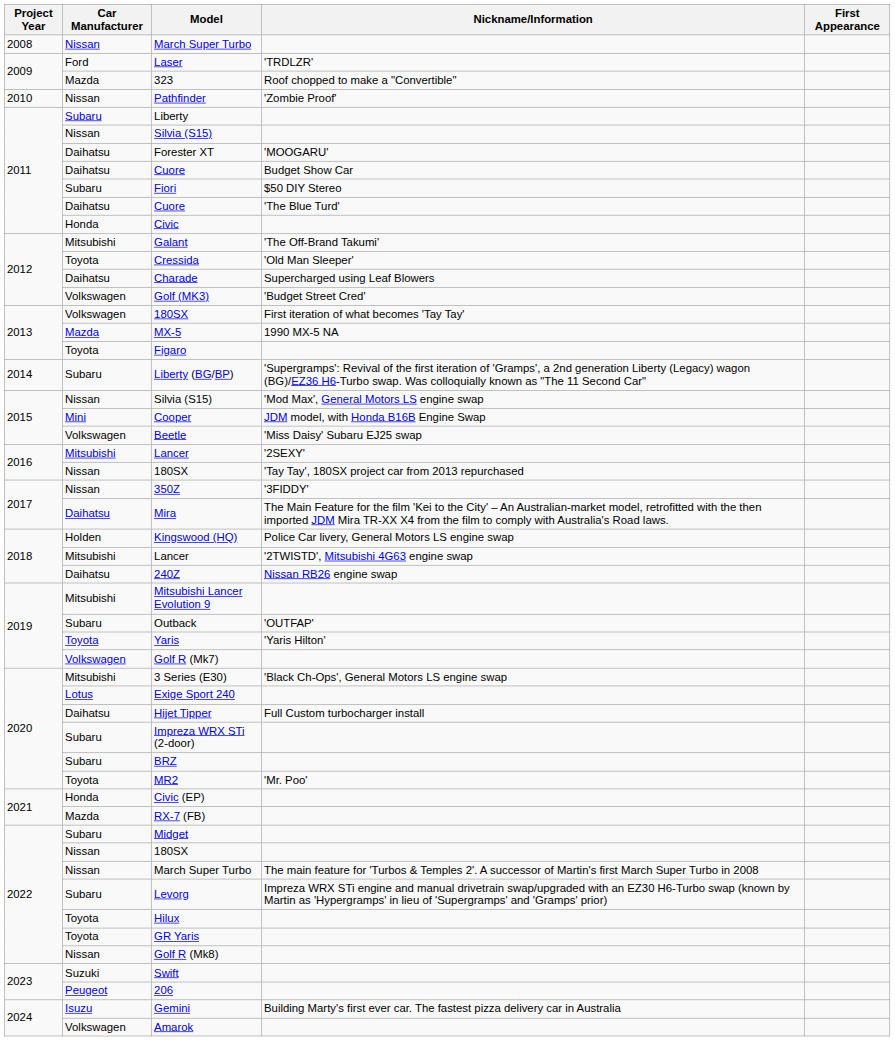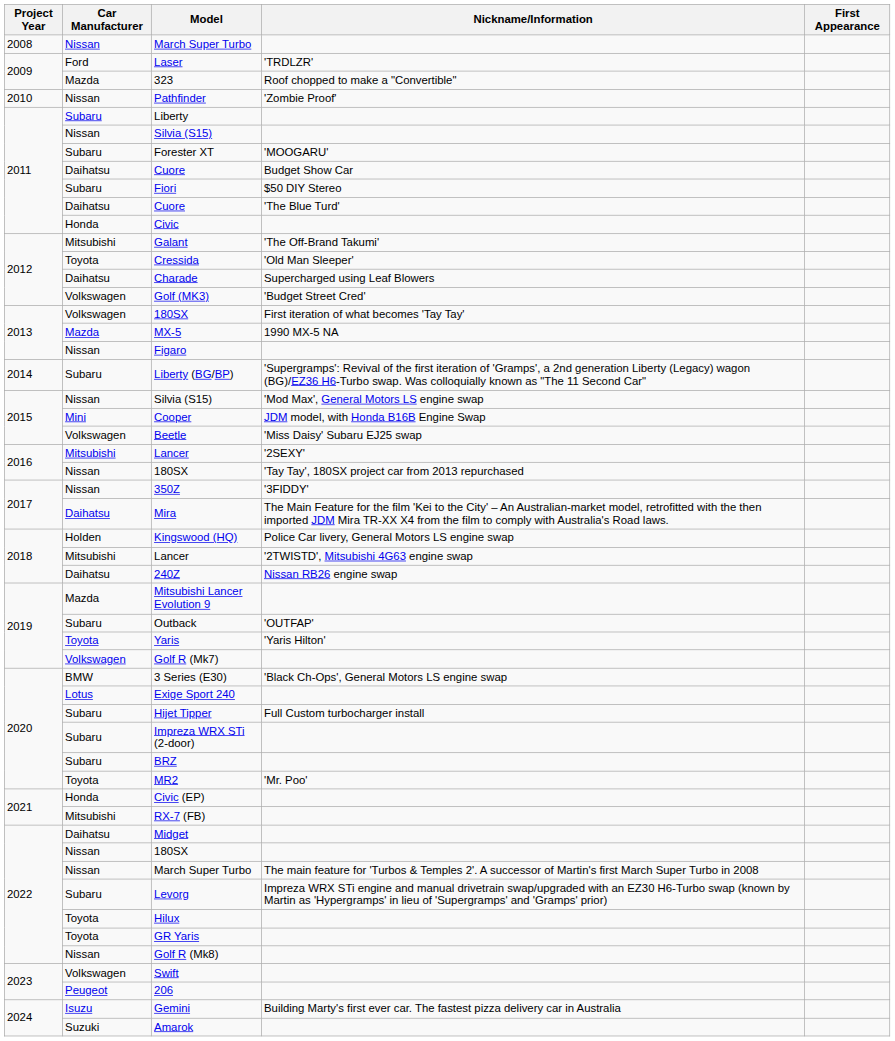 <table class="wikitable">
 <tr>
 <th>Project Year</th>
 <th>Car Manufacturer</th>
 <th>Model</th>
 <th>Nickname/Information</th>
 <th>First Appearance</th>
 </tr>
 <tr>
 <td>2008</td>
 <td><a href='#'>Nissan</a></td>
 <td><a href='#'>March Super Turbo</a></td>
 <td></td>
 <td></td>
 </tr>
 <tr>
 <td rowspan="2">2009</td>
 <td>Ford</td>
 <td><a href='#'>Laser</a></td>
 <td>'TRDLZR'</td>
 <td></td>
 </tr>
 <tr>
 <td>Mazda</td>
 <td>323</td>
 <td>Roof chopped to make a "Convertible"</td>
 <td></td>
 </tr>
 <tr>
 <td>2010</td>
 <td>Nissan</td>
 <td><a href='#'>Pathfinder</a></td>
 <td>'Zombie Proof'</td>
 <td></td>
 </tr>
 <tr>
 <td rowspan="7">2011</td>
 <td><a href='#'>Subaru</a></td>
 <td>Liberty</td>
 <td></td>
 <td></td>
 </tr>
 <tr>
 <td>Nissan</td>
 <td><a href='#'>Silvia (S15)</a></td>
 <td></td>
 <td></td>
 </tr>
 <tr>
-<td>Daihatsu</td>
+<td>Subaru</td>
 <td>Forester XT</td>
 <td>'MOOGARU'</td>
 <td></td>
 </tr>
 <tr>
 <td>Daihatsu</td>
 <td><a href='#'>Cuore</a></td>
 <td>Budget Show Car</td>
 <td></td>
 </tr>
 <tr>
 <td>Subaru</td>
 <td><a href='#'>Fiori</a></td>
 <td>$50 DIY Stereo</td>
 <td></td>
 </tr>
 <tr>
 <td>Daihatsu</td>
 <td><a href='#'>Cuore</a></td>
 <td>'The Blue Turd'</td>
 <td></td>
 </tr>
 <tr>
 <td>Honda</td>
 <td><a href='#'>Civic</a></td>
 <td></td>
 <td></td>
 </tr>
 <tr>
 <td rowspan="4">2012</td>
 <td>Mitsubishi</td>
 <td><a href='#'>Galant</a></td>
 <td>'The Off-Brand Takumi'</td>
 <td></td>
 </tr>
 <tr>
 <td>Toyota</td>
 <td><a href='#'>Cressida</a></td>
 <td>'Old Man Sleeper'</td>
 <td></td>
 </tr>
 <tr>
 <td>Daihatsu</td>
 <td><a href='#'>Charade</a></td>
 <td>Supercharged using Leaf Blowers</td>
 <td></td>
 </tr>
 <tr>
 <td>Volkswagen</td>
 <td><a href='#'>Golf (MK3)</a></td>
 <td>'Budget Street Cred'</td>
 <td></td>
 </tr>
 <tr>
 <td rowspan="3">2013</td>
 <td>Volkswagen</td>
 <td><a href='#'>180SX</a></td>
 <td>First iteration of what becomes 'Tay Tay'</td>
 <td></td>
 </tr>
 <tr>
 <td><a href='#'>Mazda</a></td>
 <td><a href='#'>MX-5</a></td>
 <td>1990 MX-5 NA</td>
 <td></td>
 </tr>
 <tr>
-<td>Toyota</td>
+<td>Nissan</td>
 <td><a href='#'>Figaro</a></td>
 <td></td>
 <td></td>
 </tr>
 <tr>
 <td>2014</td>
 <td>Subaru</td>
 <td><a href='#'>Liberty</a> (<a href='#'>BG</a>/<a href='#'>BP</a>)</td>
 <td>'Supergramps': Revival of the first iteration of 'Gramps', a 2nd generation Liberty (Legacy) wagon (BG)/<a href='#'>EZ36 H6</a>-Turbo swap. Was colloquially known as "The 11 Second Car"</td>
 <td><br></td>
 </tr>
 <tr>
 <td rowspan="3">2015</td>
 <td>Nissan</td>
 <td>Silvia (S15)</td>
 <td>'Mod Max', <a href='#'>General Motors LS</a> engine swap</td>
 <td></td>
 </tr>
 <tr>
 <td><a href='#'>Mini</a></td>
 <td><a href='#'>Cooper</a></td>
 <td><a href='#'>JDM</a> model, with <a href='#'>Honda B16B</a> Engine Swap</td>
 <td></td>
 </tr>
 <tr>
 <td>Volkswagen</td>
 <td><a href='#'>Beetle</a></td>
 <td>'Miss Daisy' Subaru EJ25 swap</td>
 <td></td>
 </tr>
 <tr>
 <td rowspan="2">2016</td>
 <td><a href='#'>Mitsubishi</a></td>
 <td><a href='#'>Lancer</a></td>
 <td>'2SEXY'</td>
 <td></td>
 </tr>
 <tr>
 <td>Nissan</td>
 <td>180SX</td>
 <td>'Tay Tay', 180SX project car from 2013 repurchased</td>
 <td></td>
 </tr>
 <tr>
 <td rowspan="2">2017</td>
 <td>Nissan</td>
 <td><a href='#'>350Z</a></td>
 <td>'3FIDDY'</td>
 <td></td>
 </tr>
 <tr>
 <td><a href='#'>Daihatsu</a></td>
 <td><a href='#'>Mira</a></td>
 <td>The Main Feature for the film 'Kei to the City' – An Australian-market model, retrofitted with the then imported <a href='#'>JDM</a> Mira TR-XX X4 from the film to comply with Australia's Road laws.</td>
 <td></td>
 </tr>
 <tr>
 <td rowspan="3">2018</td>
 <td>Holden</td>
 <td><a href='#'>Kingswood (HQ)</a></td>
 <td>Police Car livery, General Motors LS engine swap</td>
 <td></td>
 </tr>
 <tr>
 <td>Mitsubishi</td>
 <td>Lancer</td>
 <td>'2TWISTD', <a href='#'>Mitsubishi 4G63</a> engine swap</td>
 <td></td>
 </tr>
 <tr>
 <td>Daihatsu</td>
 <td><a href='#'>240Z</a></td>
 <td><a href='#'>Nissan RB26</a> engine swap</td>
 <td></td>
 </tr>
 <tr>
 <td rowspan="4">2019</td>
-<td>Mitsubishi</td>
+<td>Mazda</td>
 <td><a href='#'>Mitsubishi Lancer Evolution 9</a></td>
 <td></td>
 <td></td>
 </tr>
 <tr>
 <td>Subaru</td>
 <td>Outback</td>
 <td>'OUTFAP'</td>
 <td></td>
 </tr>
 <tr>
 <td><a href='#'>Toyota</a></td>
 <td><a href='#'>Yaris</a></td>
 <td>'Yaris Hilton'</td>
 <td></td>
 </tr>
 <tr>
 <td><a href='#'>Volkswagen</a></td>
 <td><a href='#'>Golf R</a> (Mk7)</td>
 <td></td>
 <td></td>
 </tr>
 <tr>
 <td rowspan="6">2020</td>
-<td>Mitsubishi</td>
+<td>BMW</td>
 <td>3 Series (E30)</td>
 <td>'Black Ch-Ops', General Motors LS engine swap</td>
 <td></td>
 </tr>
 <tr>
 <td><a href='#'>Lotus</a></td>
 <td><a href='#'>Exige Sport 240</a></td>
 <td></td>
 <td></td>
 </tr>
 <tr>
-<td>Daihatsu</td>
+<td>Subaru</td>
 <td><a href='#'>Hijet Tipper</a></td>
 <td>Full Custom turbocharger install</td>
 <td></td>
 </tr>
 <tr>
 <td>Subaru</td>
 <td><a href='#'>Impreza WRX STi</a> (2-door)</td>
 <td></td>
 <td></td>
 </tr>
 <tr>
 <td>Subaru</td>
 <td><a href='#'>BRZ</a></td>
 <td></td>
 <td></td>
 </tr>
 <tr>
 <td>Toyota</td>
 <td><a href='#'>MR2</a></td>
 <td>'Mr. Poo'</td>
 <td></td>
 </tr>
 <tr>
 <td rowspan="2">2021</td>
 <td>Honda</td>
 <td><a href='#'>Civic</a> (EP)</td>
 <td></td>
 <td></td>
 </tr>
 <tr>
-<td>Mazda</td>
+<td>Mitsubishi</td>
 <td><a href='#'>RX-7</a> (FB)</td>
 <td></td>
 <td></td>
 </tr>
 <tr>
 <td rowspan="7">2022</td>
-<td>Subaru</td>
+<td>Daihatsu</td>
 <td><a href='#'>Midget</a></td>
 <td></td>
 <td></td>
 </tr>
 <tr>
 <td>Nissan</td>
 <td>180SX</td>
 <td></td>
 <td></td>
 </tr>
 <tr>
 <td>Nissan</td>
 <td>March Super Turbo</td>
 <td>The main feature for 'Turbos & Temples 2'. A successor of Martin's first March Super Turbo in 2008</td>
 <td></td>
 </tr>
 <tr>
 <td>Subaru</td>
 <td><a href='#'>Levorg</a></td>
 <td>Impreza WRX STi engine and manual drivetrain swap/upgraded with an EZ30 H6-Turbo swap (known by Martin as 'Hypergramps' in lieu of 'Supergramps' and 'Gramps' prior)</td>
 <td></td>
 </tr>
 <tr>
 <td>Toyota</td>
 <td><a href='#'>Hilux</a></td>
 <td></td>
 <td></td>
 </tr>
 <tr>
 <td>Toyota</td>
 <td><a href='#'>GR Yaris</a></td>
 <td></td>
 <td></td>
 </tr>
 <tr>
 <td>Nissan</td>
 <td><a href='#'>Golf R</a> (Mk8)</td>
 <td></td>
 <td></td>
 </tr>
 <tr>
 <td rowspan="2">2023</td>
-<td>Suzuki</td>
+<td>Volkswagen</td>
 <td><a href='#'>Swift</a></td>
 <td></td>
 <td></td>
 </tr>
 <tr>
 <td><a href='#'>Peugeot</a></td>
 <td><a href='#'>206</a></td>
 <td></td>
 <td></td>
 </tr>
 <tr>
 <td rowspan="2">2024</td>
 <td><a href='#'>Isuzu</a></td>
 <td><a href='#'>Gemini</a></td>
 <td>Building Marty's first ever car. The fastest pizza delivery car in Australia</td>
 <td></td>
 </tr>
 <tr>
-<td>Volkswagen</td>
+<td>Suzuki</td>
 <td><a href='#'>Amarok</a></td>
 <td></td>
 <td></td>
 </tr>
 </table>
